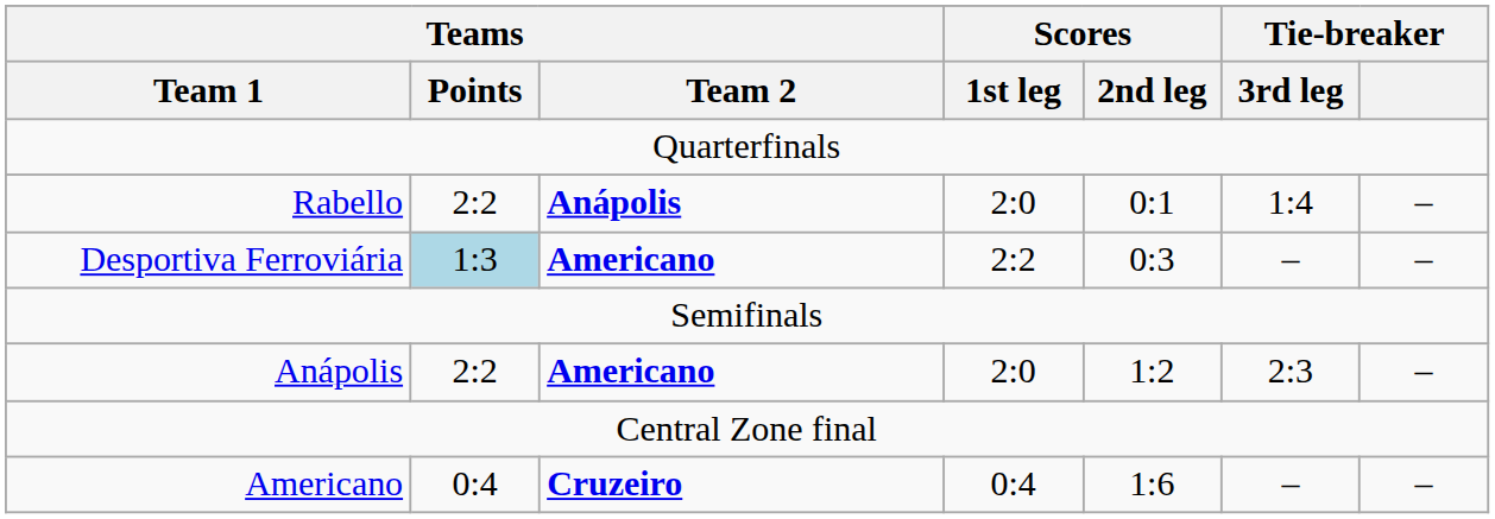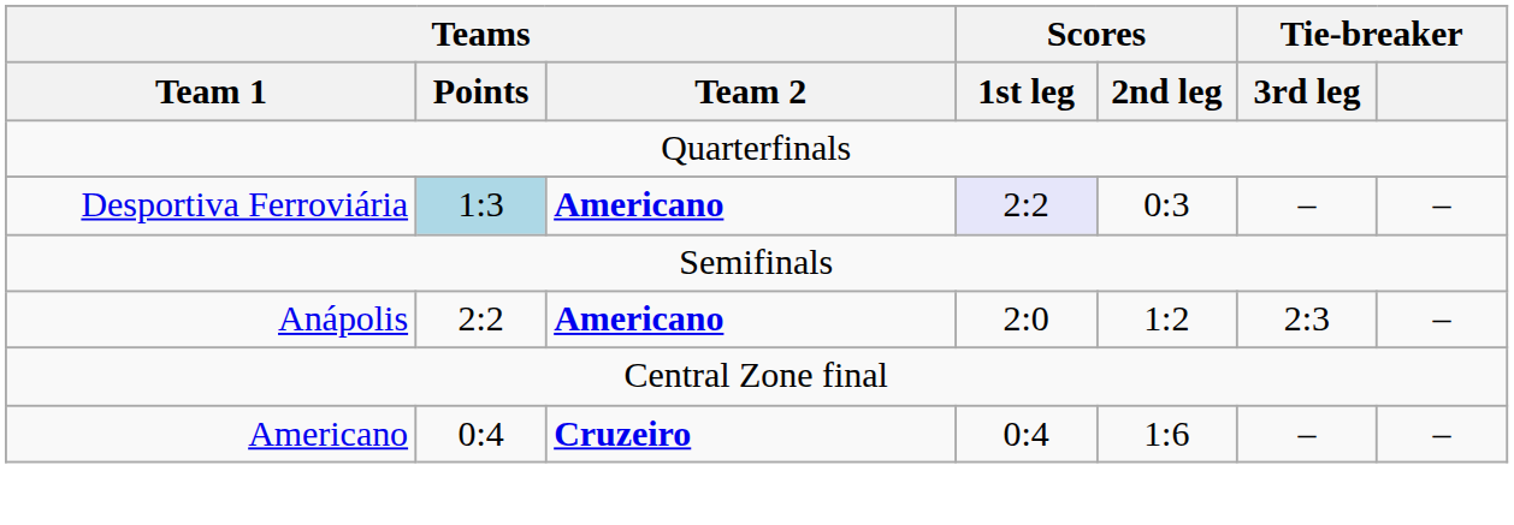 <table class="wikitable" style="text-align:center;">
 <tr>
 <th colspan=3>Teams</th>
 <th colspan=2>Scores</th>
 <th colspan=2>Tie-breaker</th>
 </tr>
 <tr>
 <th width="175">Team 1</th>
 <th width="50">Points</th>
 <th width="175">Team 2</th>
 <th width="55">1st leg</th>
 <th width="55">2nd leg</th>
 <th width="55">3rd leg</th>
 <th width="50"></th>
 </tr>
 <tr>
 <td agin=center colspan="7">Quarterfinals</td>
 </tr>
 <tr>
-<td align=right><a href='#'>Rabello</a> </td>
-<td>2:2</td>
-<td align=left> <strong><a href='#'>Anápolis</a></strong></td>
-<td>2:0</td>
-<td>0:1</td>
-<td>1:4</td>
-<td>–</td>
-</tr>
-<tr>
 <td align=right><a href='#'>Desportiva Ferroviária</a> </td>
 <td style="background: lightblue;">1:3</td>
 <td align=left> <strong><a href='#'>Americano</a></strong></td>
-<td>2:2</td>
+<td style="background: lavender;">2:2</td>
 <td>0:3</td>
 <td>–</td>
 <td>–</td>
 </tr>
 <tr>
 <td agin=center colspan="7">Semifinals</td>
 </tr>
 <tr>
 <td align=right><a href='#'>Anápolis</a> </td>
 <td>2:2</td>
 <td align=left> <strong><a href='#'>Americano</a></strong></td>
 <td>2:0</td>
 <td>1:2</td>
 <td>2:3</td>
 <td>–</td>
 </tr>
 <tr>
 <td agin=center colspan="7">Central Zone final</td>
 </tr>
 <tr>
 <td align=right><a href='#'>Americano</a> </td>
 <td>0:4</td>
 <td align=left> <strong><a href='#'>Cruzeiro</a></strong></td>
 <td>0:4</td>
 <td>1:6</td>
 <td>–</td>
 <td>–</td>
 </tr>
 </table>
